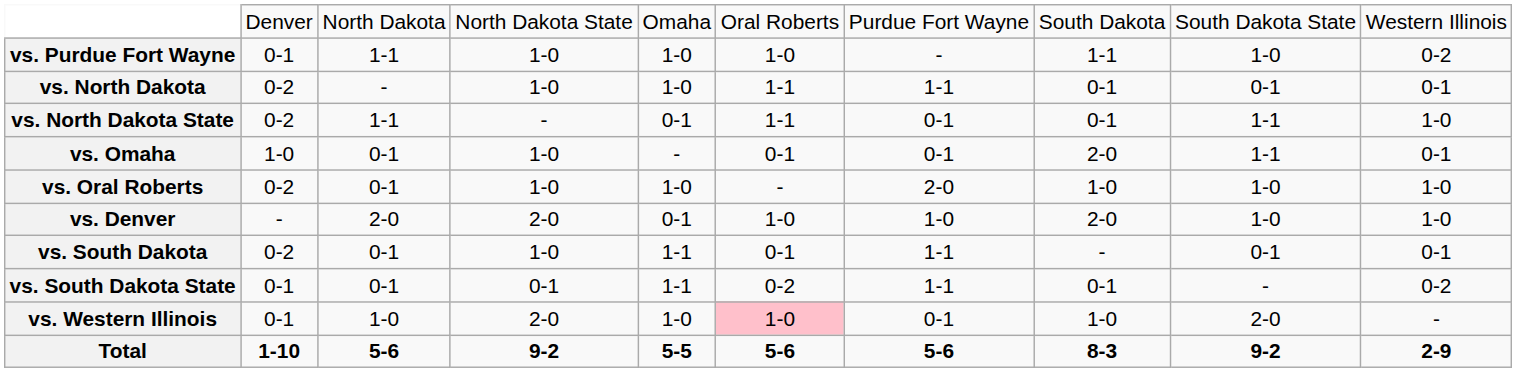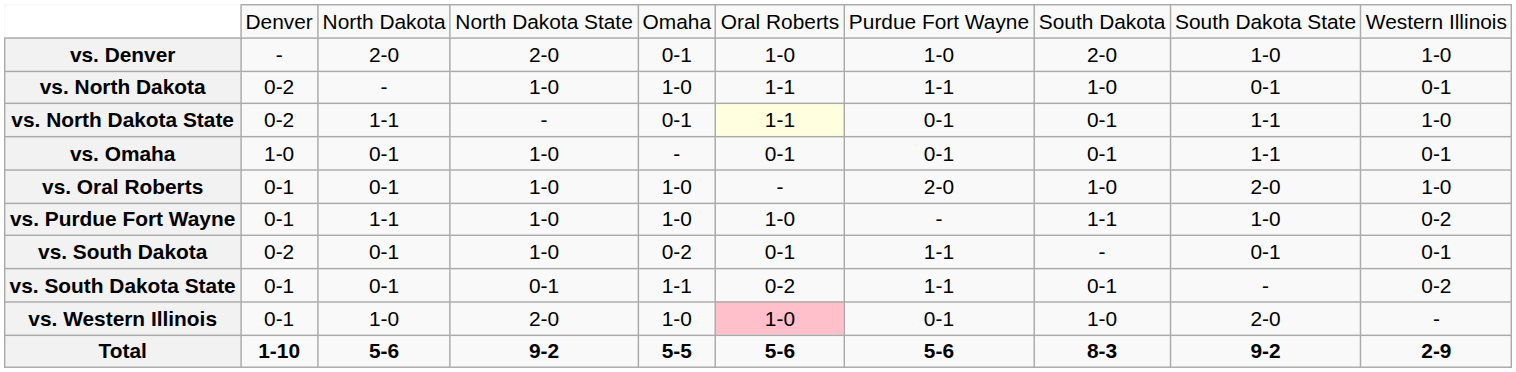 <table class="wikitable" style="white-space:nowrap; font-size:90%; text-align:center;">
 <tr>
 <td style="background:white; border-top-style:hidden; border-left-style:hidden;"></td>
 <td align="center" style=>Denver</td>
 <td align="center" style=>North Dakota</td>
 <td align="center" style=>North Dakota State</td>
 <td align="center" style=>Omaha</td>
 <td align="center" style=>Oral Roberts</td>
 <td align="center" style=>Purdue Fort Wayne</td>
 <td align="center" style=>South Dakota</td>
 <td align="center" style=>South Dakota State</td>
 <td align="center" style=>Western Illinois</td>
 </tr>
 <tr>
-<th>vs. Purdue Fort Wayne</th>
+<th>vs. Denver</th>
+<td>-</td>
+<td>2-0</td>
+<td>2-0</td>
 <td>0-1</td>
-<td>1-1</td>
 <td>1-0</td>
 <td>1-0</td>
+<td>2-0</td>
 <td>1-0</td>
-<td>-</td>
-<td>1-1</td>
 <td>1-0</td>
-<td>0-2</td>
 </tr>
 <tr>
 <th>vs. North Dakota</th>
 <td>0-2</td>
 <td>-</td>
 <td>1-0</td>
 <td>1-0</td>
 <td>1-1</td>
 <td>1-1</td>
-<td>0-1</td>
+<td>1-0</td>
 <td>0-1</td>
 <td>0-1</td>
 </tr>
 <tr>
 <th>vs. North Dakota State</th>
 <td>0-2</td>
 <td>1-1</td>
 <td>-</td>
 <td>0-1</td>
-<td>1-1</td>
+<td style="background: lightyellow;">1-1</td>
 <td>0-1</td>
 <td>0-1</td>
 <td>1-1</td>
 <td>1-0</td>
 </tr>
 <tr>
 <th>vs. Omaha</th>
 <td>1-0</td>
 <td>0-1</td>
 <td>1-0</td>
 <td>-</td>
 <td>0-1</td>
 <td>0-1</td>
-<td>2-0</td>
+<td>0-1</td>
 <td>1-1</td>
 <td>0-1</td>
 </tr>
 <tr>
 <th>vs. Oral Roberts</th>
-<td>0-2</td>
+<td>0-1</td>
 <td>0-1</td>
 <td>1-0</td>
 <td>1-0</td>
 <td>-</td>
 <td>2-0</td>
 <td>1-0</td>
-<td>1-0</td>
+<td>2-0</td>
 <td>1-0</td>
 </tr>
 <tr>
-<th>vs. Denver</th>
-<td>-</td>
-<td>2-0</td>
-<td>2-0</td>
+<th>vs. Purdue Fort Wayne</th>
 <td>0-1</td>
+<td>1-1</td>
 <td>1-0</td>
 <td>1-0</td>
-<td>2-0</td>
 <td>1-0</td>
+<td>-</td>
+<td>1-1</td>
 <td>1-0</td>
+<td>0-2</td>
 </tr>
 <tr>
 <th>vs. South Dakota</th>
 <td>0-2</td>
 <td>0-1</td>
 <td>1-0</td>
-<td>1-1</td>
+<td>0-2</td>
 <td>0-1</td>
 <td>1-1</td>
 <td>-</td>
 <td>0-1</td>
 <td>0-1</td>
 </tr>
 <tr>
 <th>vs. South Dakota State</th>
 <td>0-1</td>
 <td>0-1</td>
 <td>0-1</td>
 <td>1-1</td>
 <td>0-2</td>
 <td>1-1</td>
 <td>0-1</td>
 <td>-</td>
 <td>0-2</td>
 </tr>
 <tr>
 <th>vs. Western Illinois</th>
 <td>0-1</td>
 <td>1-0</td>
 <td>2-0</td>
 <td>1-0</td>
 <td style="background: pink;">1-0</td>
 <td>0-1</td>
 <td>1-0</td>
 <td>2-0</td>
 <td>-</td>
 </tr>
 <tr>
 <th>Total</th>
 <td><strong>1-10</strong></td>
 <td><strong>5-6</strong></td>
 <td><strong>9-2</strong></td>
 <td><strong>5-5</strong></td>
 <td><strong>5-6</strong></td>
 <td><strong>5-6</strong></td>
 <td><strong>8-3</strong></td>
 <td><strong>9-2</strong></td>
 <td><strong>2-9</strong></td>
 </tr>
 </table>
